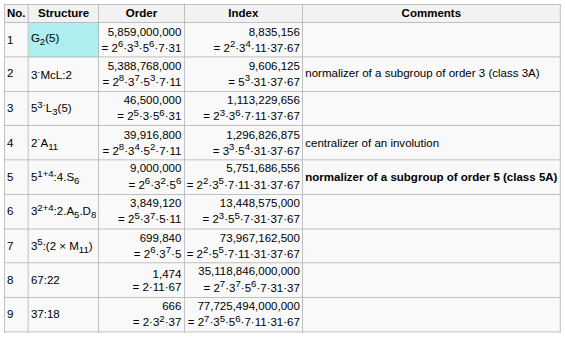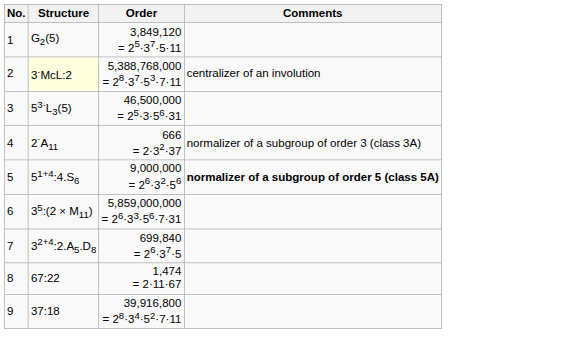 <table class="wikitable">
 <tr>
 <th>No.</th>
 <th>Structure</th>
 <th>Order</th>
-<th>Index</th>
 <th>Comments</th>
 </tr>
 <tr>
 <td>1</td>
-<td style="background: paleturquoise;">G<sub>2</sub>(5)</td>
-<td align=right>5,859,000,000<br>= 2<sup>6</sup>·3<sup>3</sup>·5<sup>6</sup>·7·31</td>
-<td align=right>8,835,156<br>= 2<sup>2</sup>·3<sup>4</sup>·11·37·67</td>
+<td>G<sub>2</sub>(5)</td>
+<td align=right>3,849,120<br>= 2<sup>5</sup>·3<sup>7</sup>·5·11</td>
 <td></td>
 </tr>
 <tr>
 <td>2</td>
-<td>3<sup>·</sup>McL:2</td>
+<td style="background: lightyellow;">3<sup>·</sup>McL:2</td>
 <td align=right>5,388,768,000<br>= 2<sup>8</sup>·3<sup>7</sup>·5<sup>3</sup>·7·11</td>
-<td align=right>9,606,125<br>= 5<sup>3</sup>·31·37·67</td>
-<td>normalizer of a subgroup of order 3 (class 3A)</td>
+<td>centralizer of an involution</td>
 </tr>
 <tr>
 <td>3</td>
 <td>5<sup>3·</sup>L<sub>3</sub>(5)</td>
 <td align=right>46,500,000<br>= 2<sup>5</sup>·3·5<sup>6</sup>·31</td>
-<td align=right>1,113,229,656<br>= 2<sup>3</sup>·3<sup>6</sup>·7·11·37·67</td>
 <td></td>
 </tr>
 <tr>
 <td>4</td>
 <td>2<sup>·</sup>A<sub>11</sub></td>
-<td align=right>39,916,800<br>= 2<sup>8</sup>·3<sup>4</sup>·5<sup>2</sup>·7·11</td>
-<td align=right>1,296,826,875<br>= 3<sup>3</sup>·5<sup>4</sup>·31·37·67</td>
-<td>centralizer of an involution</td>
+<td align=right>666<br>= 2·3<sup>2</sup>·37</td>
+<td>normalizer of a subgroup of order 3 (class 3A)</td>
 </tr>
 <tr>
 <td>5</td>
 <td>5<sup>1+4</sup>:4.S<sub>6</sub></td>
 <td align=right>9,000,000<br>= 2<sup>6</sup>·3<sup>2</sup>·5<sup>6</sup></td>
-<td align=right>5,751,686,556<br>= 2<sup>2</sup>·3<sup>5</sup>·7·11·31·37·67</td>
 <td><strong>normalizer of a subgroup of order 5 (class 5A)</strong></td>
 </tr>
 <tr>
 <td>6</td>
-<td>3<sup>2+4</sup>:2.A<sub>5</sub>.D<sub>8</sub></td>
-<td align=right>3,849,120<br>= 2<sup>5</sup>·3<sup>7</sup>·5·11</td>
-<td align=right>13,448,575,000<br>= 2<sup>3</sup>·5<sup>5</sup>·7·31·37·67</td>
+<td>3<sup>5</sup>:(2 × M<sub>11</sub>)</td>
+<td align=right>5,859,000,000<br>= 2<sup>6</sup>·3<sup>3</sup>·5<sup>6</sup>·7·31</td>
 <td></td>
 </tr>
 <tr>
 <td>7</td>
-<td>3<sup>5</sup>:(2 × M<sub>11</sub>)</td>
+<td>3<sup>2+4</sup>:2.A<sub>5</sub>.D<sub>8</sub></td>
 <td align=right>699,840<br>= 2<sup>6</sup>·3<sup>7</sup>·5</td>
-<td align=right>73,967,162,500<br>= 2<sup>2</sup>·5<sup>5</sup>·7·11·31·37·67</td>
 <td></td>
 </tr>
 <tr>
 <td>8</td>
 <td>67:22</td>
 <td align=right>1,474<br>= 2·11·67</td>
-<td align=right>35,118,846,000,000<br>= 2<sup>7</sup>·3<sup>7</sup>·5<sup>6</sup>·7·31·37</td>
 <td></td>
 </tr>
 <tr>
 <td>9</td>
 <td>37:18</td>
-<td align=right>666<br>= 2·3<sup>2</sup>·37</td>
-<td align=right>77,725,494,000,000<br>= 2<sup>7</sup>·3<sup>5</sup>·5<sup>6</sup>·7·11·31·67</td>
+<td align=right>39,916,800<br>= 2<sup>8</sup>·3<sup>4</sup>·5<sup>2</sup>·7·11</td>
 <td></td>
 </tr>
 </table>
